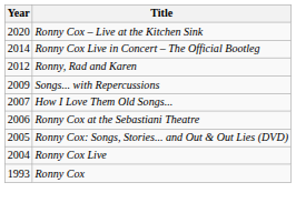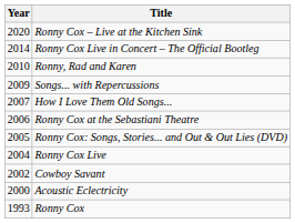 <table class="wikitable">
 <tr>
 <th>Year</th>
 <th>Title</th>
 </tr>
 <tr>
 <td>2020</td>
 <td><em>Ronny Cox – Live at the Kitchen Sink</em></td>
 </tr>
 <tr>
 <td>2014</td>
 <td><em>Ronny Cox Live in Concert – The Official Bootleg</em></td>
 </tr>
 <tr>
-<td>2012</td>
+<td>2010</td>
 <td><em>Ronny, Rad and Karen</em></td>
 </tr>
 <tr>
 <td>2009</td>
 <td><em>Songs... with Repercussions</em></td>
 </tr>
 <tr>
 <td>2007</td>
 <td><em>How I Love Them Old Songs...</em></td>
 </tr>
 <tr>
 <td>2006</td>
 <td><em>Ronny Cox at the Sebastiani Theatre</em></td>
 </tr>
 <tr>
 <td>2005</td>
 <td><em>Ronny Cox: Songs, Stories... and Out & Out Lies (DVD)</em></td>
 </tr>
 <tr>
 <td>2004</td>
 <td><em>Ronny Cox Live</em></td>
 </tr>
 <tr>
+<td>2002</td>
+<td><em>Cowboy Savant</em></td>
+</tr>
+<tr>
+<td>2000</td>
+<td><em>Acoustic Eclectricity</em></td>
+</tr>
+<tr>
 <td>1993</td>
 <td><em>Ronny Cox</em></td>
 </tr>
 </table>
